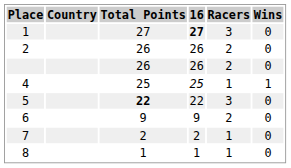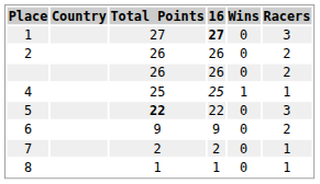 <table border="0" style="border: 1px solid #999; background-color:#FFFFFF; text-align:center">
 <tr align="center" bgcolor="#CCCCCC">
 <th>Place</th>
 <th>Country</th>
 <th>Total Points</th>
 <th>16</th>
+<th>Wins</th>
 <th>Racers</th>
-<th>Wins</th>
 </tr>
 <tr bgcolor="#EFEFEF">
 <td>1</td>
 <td align="left"></td>
 <td>27</td>
 <td><strong>27</strong></td>
+<td>0</td>
 <td>3</td>
-<td>0</td>
 </tr>
 <tr>
 <td>2</td>
 <td align="left"></td>
 <td>26</td>
 <td>26</td>
+<td>0</td>
 <td>2</td>
-<td>0</td>
 </tr>
 <tr bgcolor="#EFEFEF">
 <td></td>
 <td align="left"></td>
 <td>26</td>
 <td>26</td>
+<td>0</td>
 <td>2</td>
-<td>0</td>
 </tr>
 <tr>
 <td>4</td>
 <td align="left"></td>
 <td>25</td>
 <td><em>25</em></td>
 <td>1</td>
 <td>1</td>
 </tr>
 <tr bgcolor="#EFEFEF">
 <td>5</td>
 <td align="left"></td>
 <td><strong>22</strong></td>
 <td>22</td>
+<td>0</td>
 <td>3</td>
-<td>0</td>
 </tr>
 <tr>
 <td>6</td>
 <td align="left"></td>
 <td>9</td>
 <td>9</td>
+<td>0</td>
 <td>2</td>
-<td>0</td>
 </tr>
 <tr bgcolor="#EFEFEF">
 <td>7</td>
 <td align="left"></td>
 <td>2</td>
 <td>2</td>
+<td>0</td>
 <td>1</td>
-<td>0</td>
 </tr>
 <tr>
 <td>8</td>
 <td align="left"></td>
 <td>1</td>
 <td>1</td>
+<td>0</td>
 <td>1</td>
-<td>0</td>
 </tr>
 </table>
